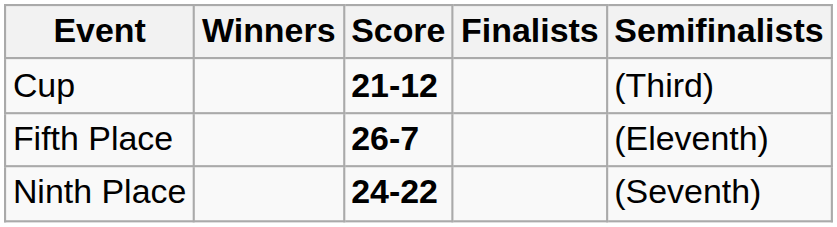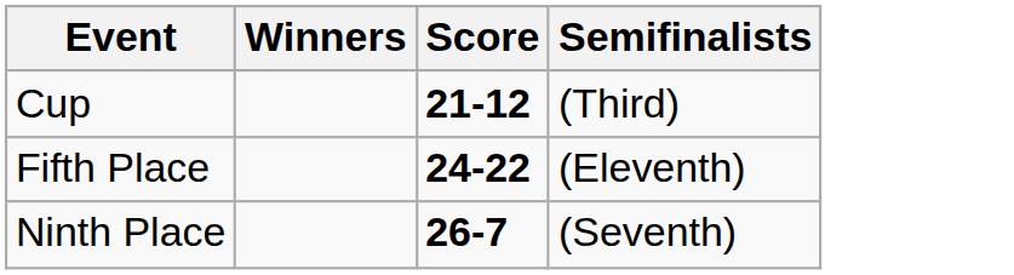 <table class="wikitable">
 <tr>
 <th>Event</th>
 <th>Winners</th>
 <th>Score</th>
-<th>Finalists</th>
 <th>Semifinalists</th>
 </tr>
 <tr>
 <td>Cup</td>
 <td><strong></strong></td>
 <td><strong>21-12</strong></td>
-<td></td>
 <td> (Third)<br></td>
 </tr>
 <tr>
 <td>Fifth Place</td>
 <td><strong></strong></td>
-<td><strong>26-7</strong></td>
-<td></td>
+<td><strong>24-22</strong></td>
 <td> (Eleventh)<br></td>
 </tr>
 <tr>
 <td>Ninth Place</td>
 <td><strong></strong></td>
-<td><strong>24-22</strong></td>
-<td></td>
+<td><strong>26-7</strong></td>
 <td> (Seventh)<br></td>
 </tr>
 </table>
